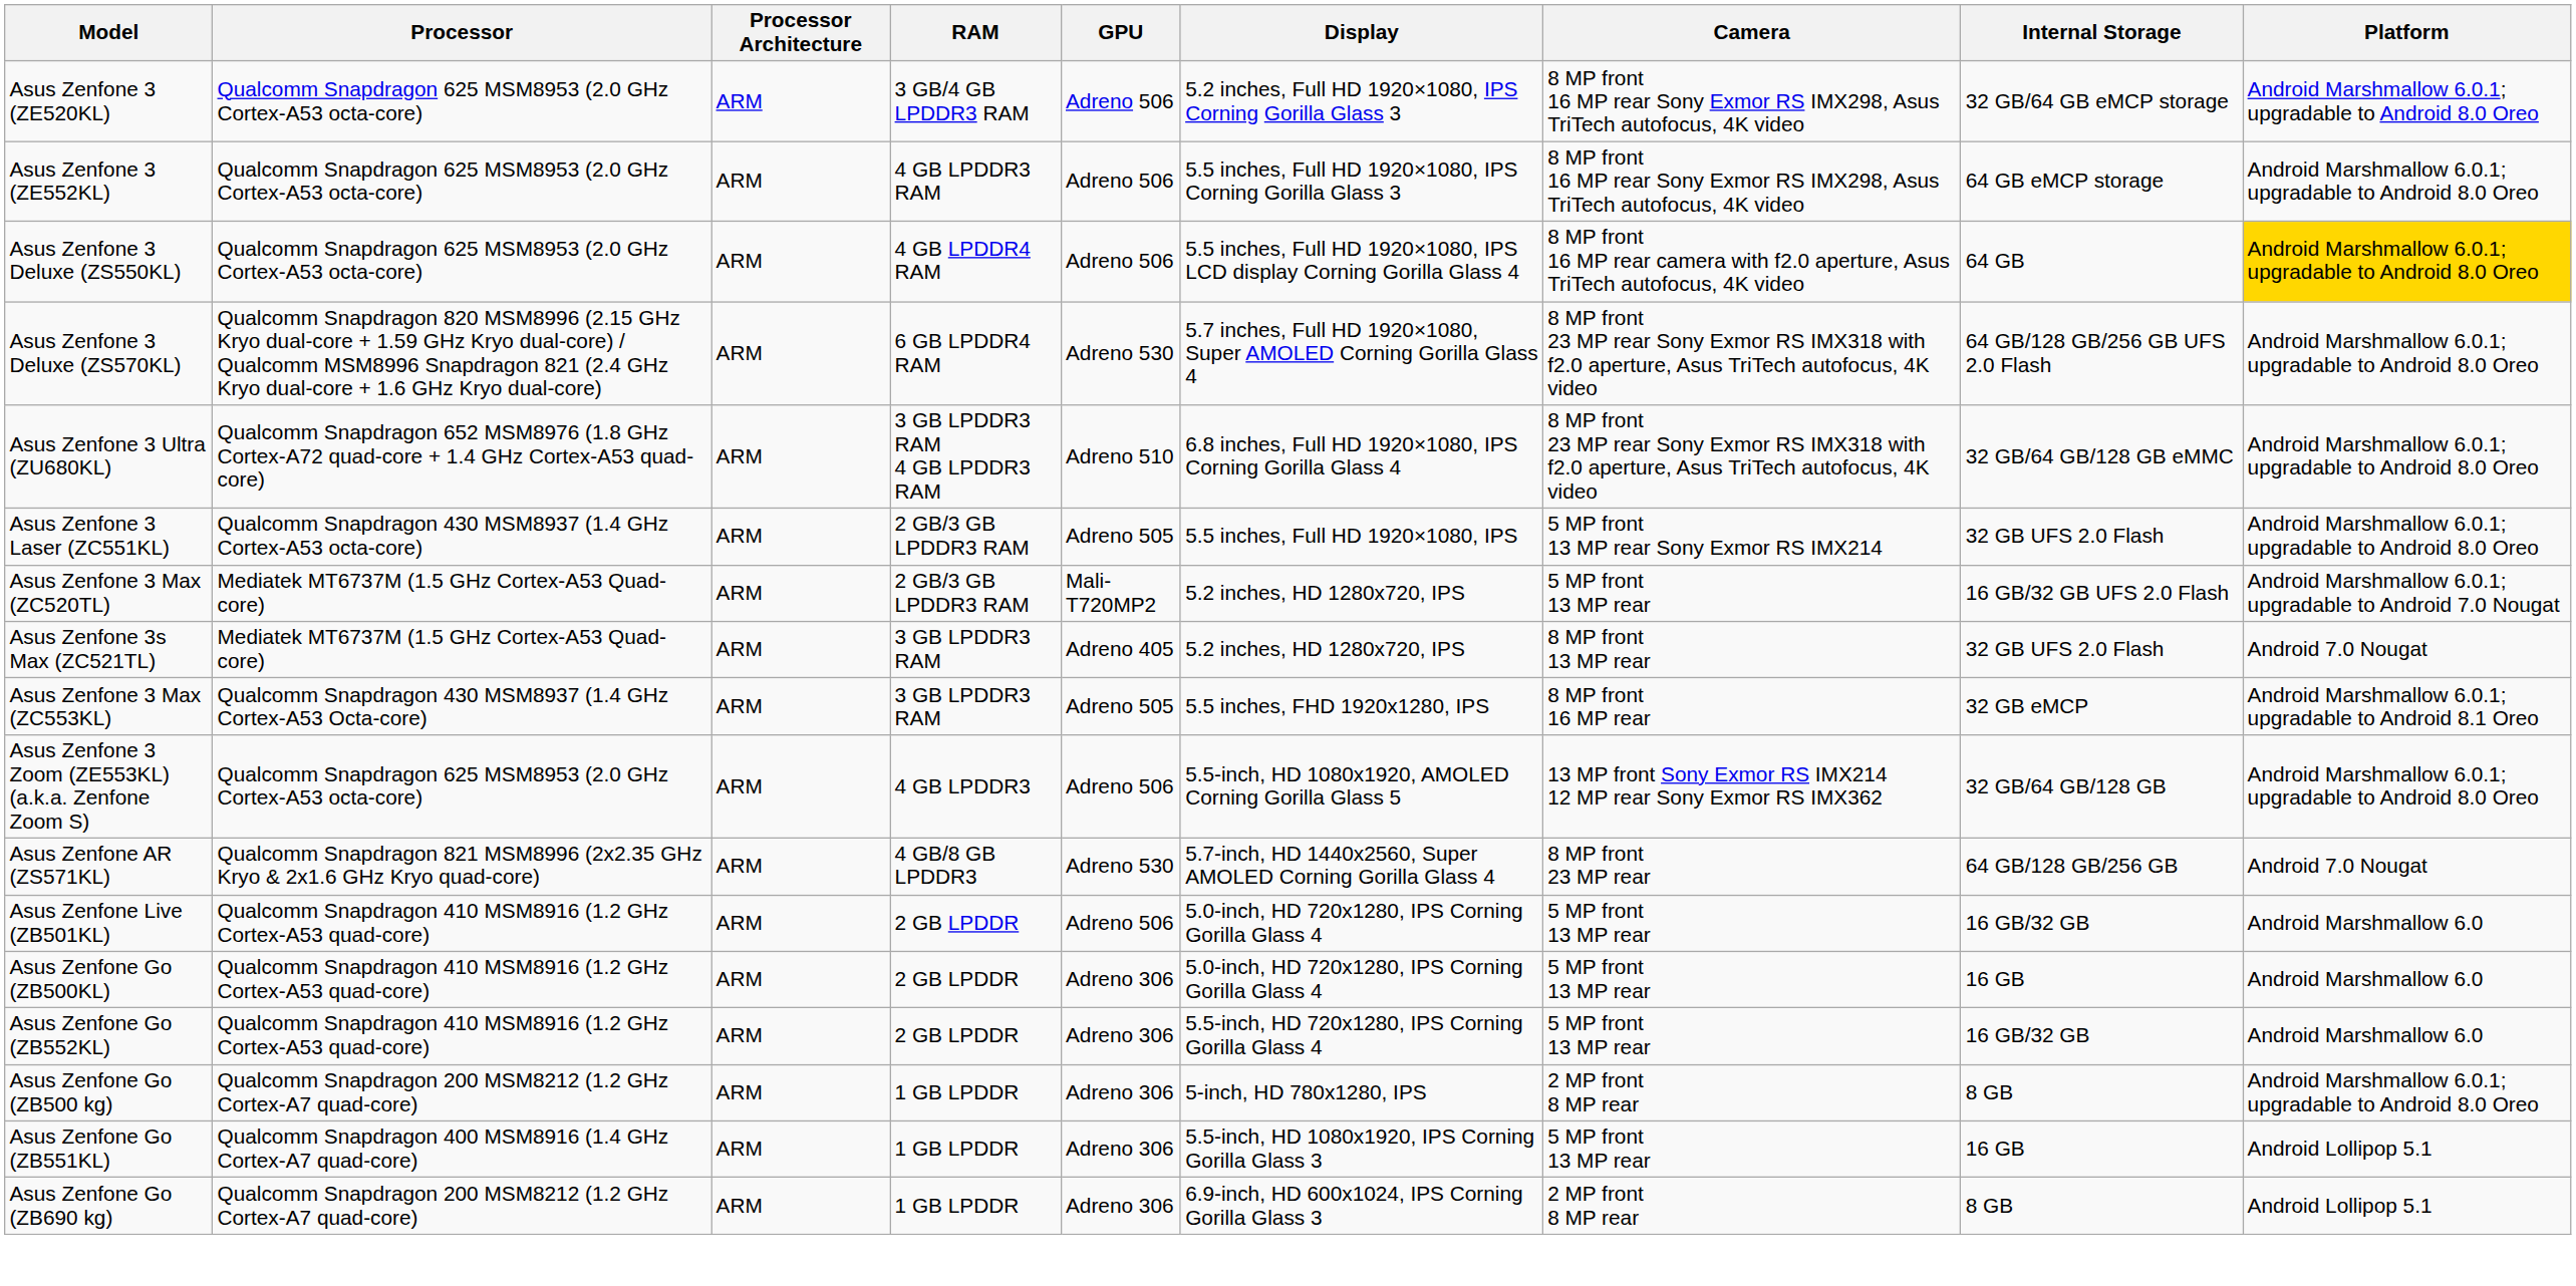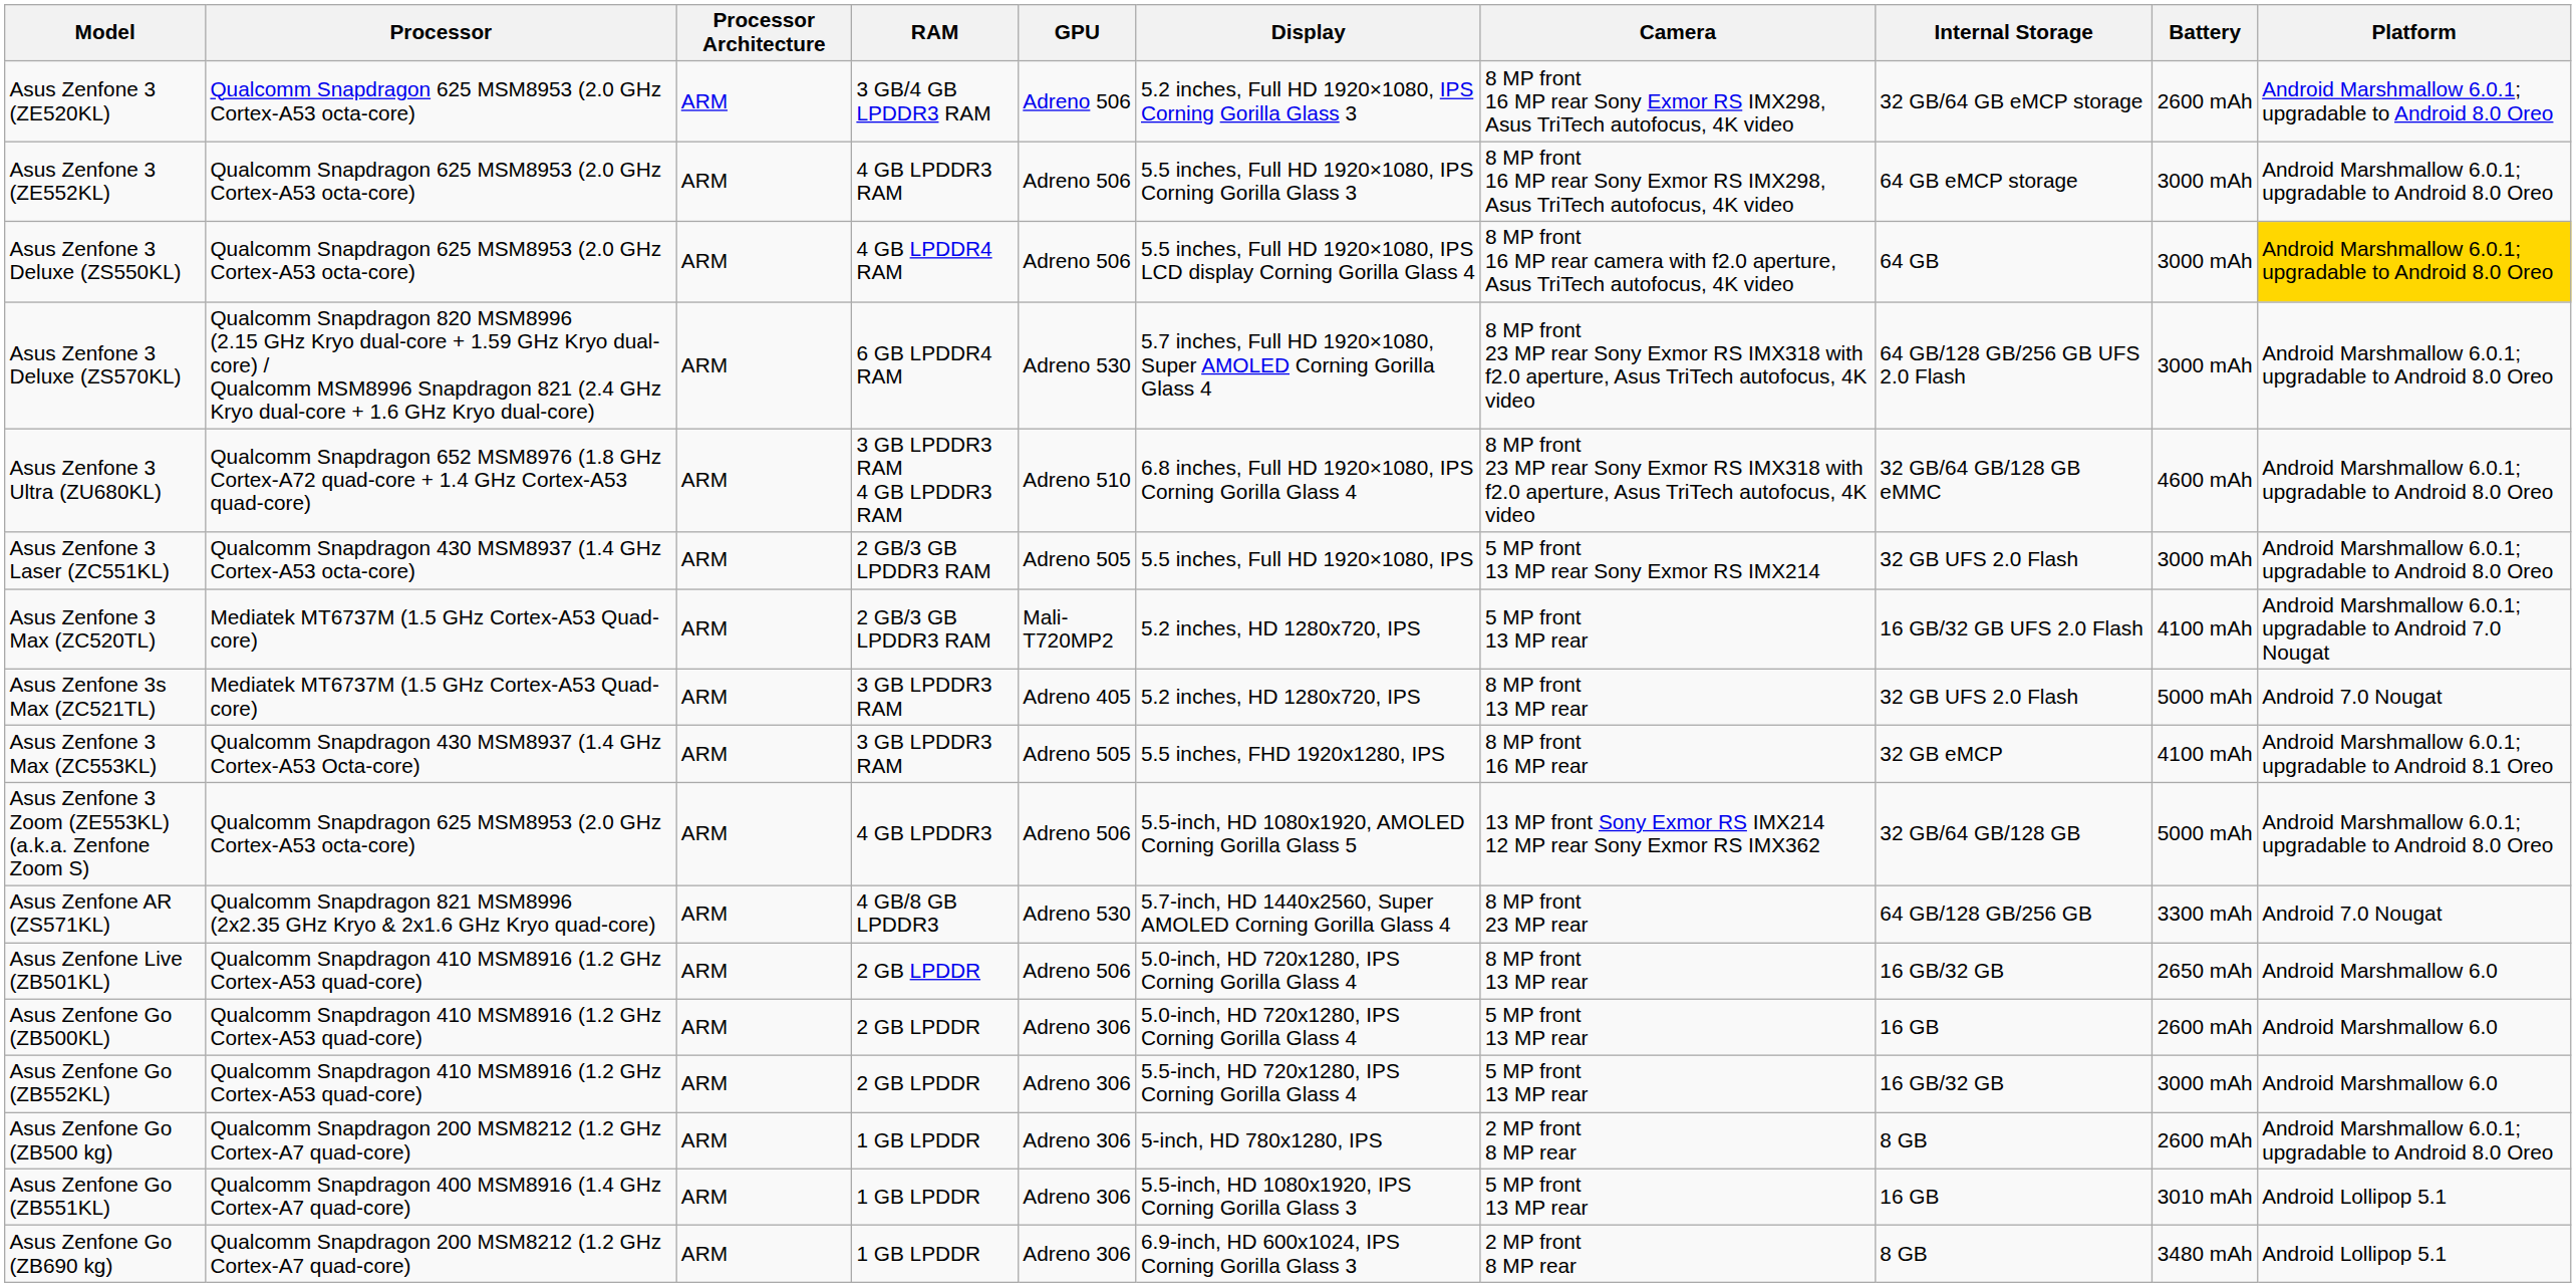 <table class = "wikitable sortable">
 <tr>
 <th>Model</th>
 <th>Processor</th>
 <th>Processor Architecture</th>
 <th>RAM</th>
 <th>GPU</th>
 <th>Display</th>
 <th>Camera</th>
 <th>Internal Storage</th>
+<th>Battery</th>
 <th>Platform</th>
 </tr>
 <tr>
 <td>Asus Zenfone 3 (ZE520KL)</td>
 <td><a href='#'>Qualcomm Snapdragon</a> 625 MSM8953 (2.0 GHz Cortex-A53 octa-core)</td>
 <td><a href='#'>ARM</a></td>
 <td>3 GB/4 GB <a href='#'>LPDDR3</a> RAM</td>
 <td><a href='#'>Adreno</a> 506</td>
 <td>5.2 inches, Full HD 1920×1080, <a href='#'>IPS</a> <a href='#'>Corning</a> <a href='#'>Gorilla Glass</a> 3</td>
 <td>8 MP front<br> 16 MP rear Sony <a href='#'>Exmor RS</a> IMX298, Asus TriTech autofocus, 4K video</td>
 <td>32 GB/64 GB eMCP storage</td>
+<td>2600 mAh</td>
 <td><a href='#'>Android Marshmallow 6.0.1</a>; upgradable to <a href='#'>Android 8.0 Oreo</a></td>
 </tr>
 <tr>
 <td>Asus Zenfone 3 (ZE552KL)</td>
 <td>Qualcomm Snapdragon 625 MSM8953 (2.0 GHz Cortex-A53 octa-core)</td>
 <td>ARM</td>
 <td>4 GB LPDDR3 RAM</td>
 <td>Adreno 506</td>
 <td>5.5 inches, Full HD 1920×1080, IPS Corning Gorilla Glass 3</td>
 <td>8 MP front<br> 16 MP rear Sony Exmor RS IMX298, Asus TriTech autofocus, 4K video</td>
 <td>64 GB eMCP storage</td>
+<td>3000 mAh</td>
 <td>Android Marshmallow 6.0.1; upgradable to Android 8.0 Oreo</td>
 </tr>
 <tr>
 <td>Asus Zenfone 3 Deluxe (ZS550KL)</td>
 <td>Qualcomm Snapdragon 625 MSM8953 (2.0 GHz Cortex-A53 octa-core)</td>
 <td>ARM</td>
 <td>4 GB <a href='#'>LPDDR4</a> RAM</td>
 <td>Adreno 506</td>
 <td>5.5 inches, Full HD 1920×1080, IPS LCD display Corning Gorilla Glass 4</td>
 <td>8 MP front<br> 16 MP rear camera with f2.0 aperture, Asus TriTech autofocus, 4K video</td>
 <td>64 GB</td>
+<td>3000 mAh</td>
 <td style="background: gold;">Android Marshmallow 6.0.1; upgradable to Android 8.0 Oreo</td>
 </tr>
 <tr>
 <td>Asus Zenfone 3 Deluxe (ZS570KL)</td>
 <td>Qualcomm Snapdragon 820 MSM8996 (2.15 GHz Kryo dual-core + 1.59 GHz Kryo dual-core) / <br> Qualcomm MSM8996 Snapdragon 821 (2.4 GHz Kryo dual-core + 1.6 GHz Kryo dual-core)</td>
 <td>ARM</td>
 <td>6 GB LPDDR4 RAM</td>
 <td>Adreno 530</td>
 <td>5.7 inches, Full HD 1920×1080, Super <a href='#'>AMOLED</a> Corning Gorilla Glass 4</td>
 <td>8 MP front<br> 23 MP rear Sony Exmor RS IMX318 with f2.0 aperture, Asus TriTech autofocus, 4K video</td>
 <td>64 GB/128 GB/256 GB UFS 2.0 Flash</td>
+<td>3000 mAh</td>
 <td>Android Marshmallow 6.0.1; upgradable to Android 8.0 Oreo</td>
 </tr>
 <tr>
 <td>Asus Zenfone 3 Ultra (ZU680KL)</td>
 <td>Qualcomm Snapdragon 652 MSM8976 (1.8 GHz Cortex-A72 quad-core + 1.4 GHz Cortex-A53 quad-core)</td>
 <td>ARM</td>
 <td>3 GB LPDDR3 RAM<br>4 GB LPDDR3 RAM</td>
 <td>Adreno 510</td>
 <td>6.8 inches, Full HD 1920×1080, IPS Corning Gorilla Glass 4</td>
 <td>8 MP front<br> 23 MP rear Sony Exmor RS IMX318 with f2.0 aperture, Asus TriTech autofocus, 4K video</td>
 <td>32 GB/64 GB/128 GB eMMC</td>
+<td>4600 mAh</td>
 <td>Android Marshmallow 6.0.1; upgradable to Android 8.0 Oreo</td>
 </tr>
 <tr>
 <td>Asus Zenfone 3 Laser (ZC551KL)</td>
 <td>Qualcomm Snapdragon 430 MSM8937 (1.4 GHz Cortex-A53 octa-core)</td>
 <td>ARM</td>
 <td>2 GB/3 GB LPDDR3 RAM</td>
 <td>Adreno 505</td>
 <td>5.5 inches, Full HD 1920×1080, IPS</td>
 <td>5 MP front<br> 13 MP rear Sony Exmor RS IMX214</td>
 <td>32 GB UFS 2.0 Flash</td>
+<td>3000 mAh</td>
 <td>Android Marshmallow 6.0.1; upgradable to Android 8.0 Oreo</td>
 </tr>
 <tr>
 <td>Asus Zenfone 3 Max (ZC520TL)</td>
 <td>Mediatek MT6737M (1.5 GHz Cortex-A53 Quad-core)</td>
 <td>ARM</td>
 <td>2 GB/3 GB LPDDR3 RAM</td>
 <td>Mali-T720MP2</td>
 <td>5.2 inches, HD 1280x720, IPS</td>
 <td>5 MP front<br> 13 MP rear</td>
 <td>16 GB/32 GB UFS 2.0 Flash</td>
+<td>4100 mAh</td>
 <td>Android Marshmallow 6.0.1; upgradable to Android 7.0 Nougat</td>
 </tr>
 <tr>
 <td>Asus Zenfone 3s Max (ZC521TL)</td>
 <td>Mediatek MT6737M (1.5 GHz Cortex-A53 Quad-core)</td>
 <td>ARM</td>
 <td>3 GB LPDDR3 RAM</td>
 <td>Adreno 405</td>
 <td>5.2 inches, HD 1280x720, IPS</td>
 <td>8 MP front<br> 13 MP rear</td>
 <td>32 GB UFS 2.0 Flash</td>
+<td>5000 mAh</td>
 <td>Android 7.0 Nougat</td>
 </tr>
 <tr>
 <td>Asus Zenfone 3 Max (ZC553KL)</td>
 <td>Qualcomm Snapdragon 430 MSM8937 (1.4 GHz Cortex-A53 Octa-core)</td>
 <td>ARM</td>
 <td>3 GB LPDDR3 RAM</td>
 <td>Adreno 505</td>
 <td>5.5 inches, FHD 1920x1280, IPS</td>
 <td>8 MP front<br> 16 MP rear</td>
 <td>32 GB eMCP</td>
+<td>4100 mAh</td>
 <td>Android Marshmallow 6.0.1; upgradable to Android 8.1 Oreo</td>
 </tr>
 <tr>
 <td>Asus Zenfone 3 Zoom (ZE553KL)<br>(a.k.a. Zenfone Zoom S)</td>
 <td>Qualcomm Snapdragon 625 MSM8953 (2.0 GHz Cortex-A53 octa-core)</td>
 <td>ARM</td>
 <td>4 GB LPDDR3</td>
 <td>Adreno 506</td>
 <td>5.5-inch, HD 1080x1920, AMOLED Corning Gorilla Glass 5</td>
 <td>13 MP front <a href='#'>Sony Exmor RS</a> IMX214<br> 12 MP rear Sony Exmor RS IMX362</td>
 <td>32 GB/64 GB/128 GB</td>
+<td>5000 mAh</td>
 <td>Android Marshmallow 6.0.1; upgradable to Android 8.0 Oreo</td>
 </tr>
 <tr>
 <td>Asus Zenfone AR (ZS571KL)</td>
 <td>Qualcomm Snapdragon 821 MSM8996 (2x2.35 GHz Kryo & 2x1.6 GHz Kryo quad-core)</td>
 <td>ARM</td>
 <td>4 GB/8 GB LPDDR3</td>
 <td>Adreno 530</td>
 <td>5.7-inch, HD 1440x2560, Super AMOLED Corning Gorilla Glass 4</td>
 <td>8 MP front<br> 23 MP rear</td>
 <td>64 GB/128 GB/256 GB</td>
+<td>3300 mAh</td>
 <td>Android 7.0 Nougat</td>
 </tr>
 <tr>
 <td>Asus Zenfone Live (ZB501KL)</td>
 <td>Qualcomm Snapdragon 410 MSM8916 (1.2 GHz Cortex-A53 quad-core)</td>
 <td>ARM</td>
 <td>2 GB <a href='#'>LPDDR</a></td>
 <td>Adreno 506</td>
 <td>5.0-inch, HD 720x1280, IPS Corning Gorilla Glass 4</td>
-<td>5 MP front<br> 13 MP rear</td>
+<td>8 MP front<br> 13 MP rear</td>
 <td>16 GB/32 GB</td>
+<td>2650 mAh</td>
 <td>Android Marshmallow 6.0</td>
 </tr>
 <tr>
 <td>Asus Zenfone Go (ZB500KL)</td>
 <td>Qualcomm Snapdragon 410 MSM8916 (1.2 GHz Cortex-A53 quad-core)</td>
 <td>ARM</td>
 <td>2 GB LPDDR</td>
 <td>Adreno 306</td>
 <td>5.0-inch, HD 720x1280, IPS Corning Gorilla Glass 4</td>
 <td>5 MP front<br> 13 MP rear</td>
 <td>16 GB</td>
+<td>2600 mAh</td>
 <td>Android Marshmallow 6.0</td>
 </tr>
 <tr>
 <td>Asus Zenfone Go (ZB552KL)</td>
 <td>Qualcomm Snapdragon 410 MSM8916 (1.2 GHz Cortex-A53 quad-core)</td>
 <td>ARM</td>
 <td>2 GB LPDDR</td>
 <td>Adreno 306</td>
 <td>5.5-inch, HD 720x1280, IPS Corning Gorilla Glass 4</td>
 <td>5 MP front<br> 13 MP rear</td>
 <td>16 GB/32 GB</td>
+<td>3000 mAh</td>
 <td>Android Marshmallow 6.0</td>
 </tr>
 <tr>
 <td>Asus Zenfone Go  (ZB500 kg)</td>
 <td>Qualcomm Snapdragon 200 MSM8212 (1.2 GHz Cortex-A7 quad-core)</td>
 <td>ARM</td>
 <td>1 GB LPDDR</td>
 <td>Adreno 306</td>
 <td>5-inch, HD 780x1280, IPS</td>
 <td>2 MP front<br> 8 MP rear</td>
 <td>8 GB</td>
+<td>2600 mAh</td>
 <td>Android Marshmallow 6.0.1; upgradable to Android 8.0 Oreo</td>
 </tr>
 <tr>
 <td>Asus Zenfone Go (ZB551KL)</td>
 <td>Qualcomm Snapdragon 400 MSM8916 (1.4 GHz Cortex-A7 quad-core)</td>
 <td>ARM</td>
 <td>1 GB LPDDR</td>
 <td>Adreno 306</td>
 <td>5.5-inch, HD 1080x1920, IPS Corning Gorilla Glass 3</td>
 <td>5 MP front<br> 13 MP rear</td>
 <td>16 GB</td>
+<td>3010 mAh</td>
 <td>Android Lollipop 5.1</td>
 </tr>
 <tr>
 <td>Asus Zenfone Go (ZB690 kg)</td>
 <td>Qualcomm Snapdragon 200 MSM8212 (1.2 GHz Cortex-A7 quad-core)</td>
 <td>ARM</td>
 <td>1 GB LPDDR</td>
 <td>Adreno 306</td>
 <td>6.9-inch, HD 600x1024, IPS Corning Gorilla Glass 3</td>
 <td>2 MP front<br> 8 MP rear</td>
 <td>8 GB</td>
+<td>3480 mAh</td>
 <td>Android Lollipop 5.1</td>
 </tr>
 </table>
